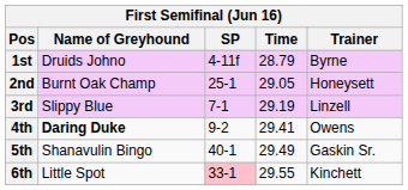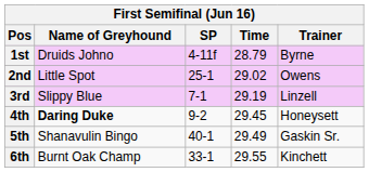 <table class="wikitable">
 <tr>
 <th colspan="6">First Semifinal (Jun 16)</th>
 </tr>
 <tr>
 <th width=30>Pos</th>
 <th width=180>Name of Greyhound</th>
 <th width=50>SP</th>
 <th width=50>Time</th>
 <th width=100>Trainer</th>
 </tr>
 <tr style="background: #f4caf9;">
 <th>1st</th>
 <td>Druids Johno</td>
 <td>4-11f</td>
 <td>28.79</td>
 <td>Byrne</td>
 </tr>
 <tr style="background: #f4caf9;">
 <th>2nd</th>
-<td>Burnt Oak Champ</td>
+<td>Little Spot</td>
 <td>25-1</td>
-<td>29.05</td>
-<td>Honeysett</td>
+<td>29.02</td>
+<td>Owens</td>
 </tr>
 <tr style="background: #f4caf9;">
 <th>3rd</th>
 <td>Slippy Blue</td>
 <td>7-1</td>
 <td>29.19</td>
 <td>Linzell</td>
 </tr>
 <tr>
 <th>4th</th>
 <td><strong>Daring Duke</strong></td>
 <td>9-2</td>
-<td>29.41</td>
-<td>Owens</td>
+<td>29.45</td>
+<td>Honeysett</td>
 </tr>
 <tr>
 <th>5th</th>
 <td>Shanavulin Bingo</td>
 <td>40-1</td>
 <td>29.49</td>
 <td>Gaskin Sr.</td>
 </tr>
 <tr>
 <th>6th</th>
-<td>Little Spot</td>
-<td style="background: pink;">33-1</td>
+<td>Burnt Oak Champ</td>
+<td>33-1</td>
 <td>29.55</td>
 <td>Kinchett</td>
 </tr>
 </table>
